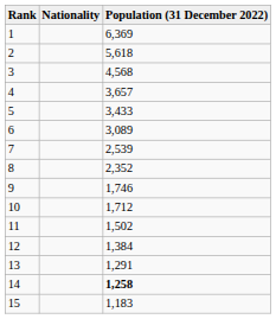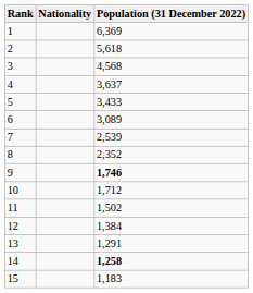 <table class="wikitable">
 <tr>
 <th style="background:#efefef;">Rank</th>
 <th style="background:#efefef;">Nationality</th>
 <th style="background:#efefef;">Population (31 December 2022)</th>
 </tr>
 <tr>
 <td>1</td>
 <td></td>
 <td>6,369</td>
 </tr>
 <tr>
 <td>2</td>
 <td></td>
 <td>5,618</td>
 </tr>
 <tr>
 <td>3</td>
 <td></td>
 <td>4,568</td>
 </tr>
 <tr>
 <td>4</td>
 <td></td>
-<td>3,657</td>
+<td>3,637</td>
 </tr>
 <tr>
 <td>5</td>
 <td></td>
 <td>3,433</td>
 </tr>
 <tr>
 <td>6</td>
 <td></td>
 <td>3,089</td>
 </tr>
 <tr>
 <td>7</td>
 <td></td>
 <td>2,539</td>
 </tr>
 <tr>
 <td>8</td>
 <td></td>
 <td>2,352</td>
 </tr>
 <tr>
 <td>9</td>
 <td></td>
-<td>1,746</td>
+<td><strong>1,746</strong></td>
 </tr>
 <tr>
 <td>10</td>
 <td></td>
 <td>1,712</td>
 </tr>
 <tr>
 <td>11</td>
 <td></td>
 <td>1,502</td>
 </tr>
 <tr>
 <td>12</td>
 <td></td>
 <td>1,384</td>
 </tr>
 <tr>
 <td>13</td>
 <td></td>
 <td>1,291</td>
 </tr>
 <tr>
 <td>14</td>
 <td></td>
 <td><strong>1,258</strong></td>
 </tr>
 <tr>
 <td>15</td>
 <td></td>
 <td>1,183</td>
 </tr>
 </table>
